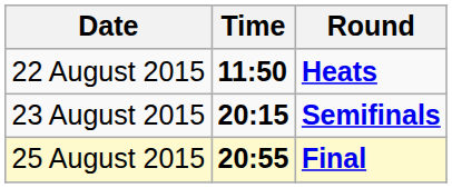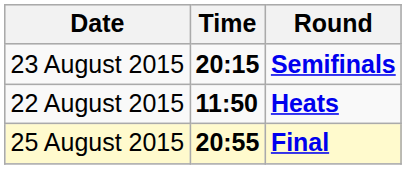 <table class="wikitable">
 <tr>
 <th>Date</th>
 <th>Time</th>
 <th>Round</th>
 </tr>
 <tr>
+<td>23 August 2015</td>
+<td><strong>20:15</strong></td>
+<td><strong><a href='#'>Semifinals</a></strong></td>
+</tr>
+<tr>
 <td>22 August 2015</td>
 <td><strong>11:50</strong></td>
 <td><strong><a href='#'>Heats</a></strong></td>
-</tr>
-<tr>
-<td>23 August 2015</td>
-<td><strong>20:15</strong></td>
-<td><strong><a href='#'>Semifinals</a></strong></td>
 </tr>
 <tr style=background:lemonchiffon>
 <td>25 August 2015</td>
 <td><strong>20:55</strong></td>
 <td><strong><a href='#'>Final</a></strong></td>
 </tr>
 </table>
